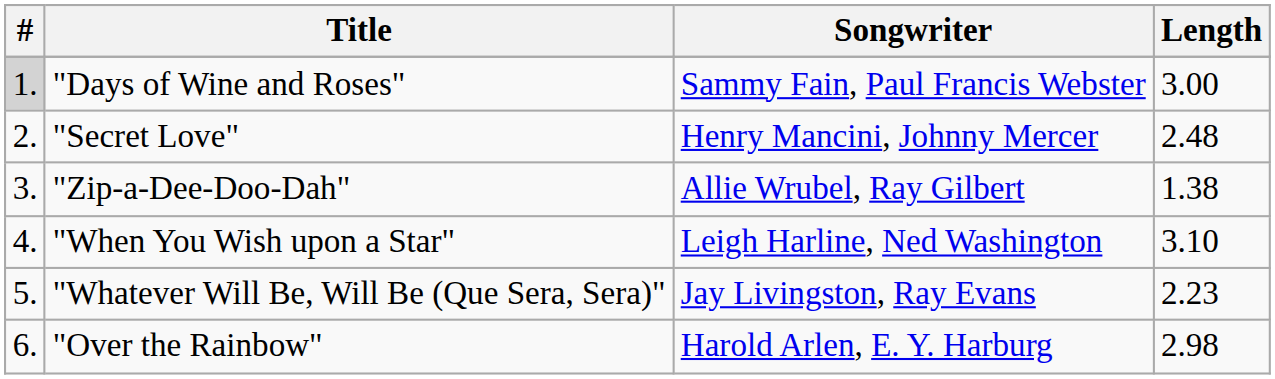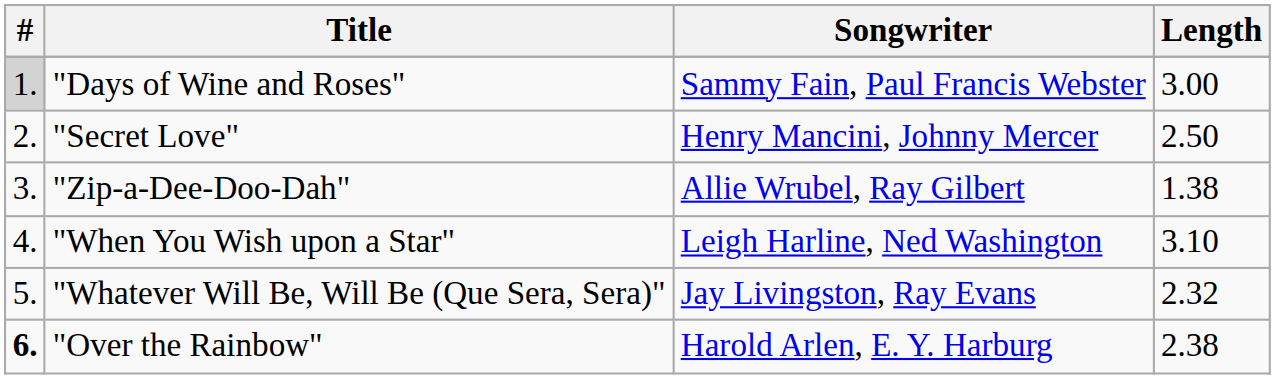 <table class="wikitable">
 <tr>
 <th>#</th>
 <th>Title</th>
 <th>Songwriter</th>
 <th>Length</th>
 </tr>
 <tr bgcolor="#ebf5ff">
 </tr>
 <tr>
 <td style="background: lightgrey;">1.</td>
 <td>"Days of Wine and Roses"</td>
 <td><a href='#'>Sammy Fain</a>, <a href='#'>Paul Francis Webster</a></td>
 <td>3.00</td>
 </tr>
 <tr>
 <td>2.</td>
 <td>"Secret Love"</td>
 <td><a href='#'>Henry Mancini</a>, <a href='#'>Johnny Mercer</a></td>
-<td>2.48</td>
+<td>2.50</td>
 </tr>
 <tr>
 <td>3.</td>
 <td>"Zip-a-Dee-Doo-Dah"</td>
 <td><a href='#'>Allie Wrubel</a>, <a href='#'>Ray Gilbert</a></td>
 <td>1.38</td>
 </tr>
 <tr>
 <td>4.</td>
 <td>"When You Wish upon a Star"</td>
 <td><a href='#'>Leigh Harline</a>, <a href='#'>Ned Washington</a></td>
 <td>3.10</td>
 </tr>
 <tr>
 <td>5.</td>
 <td>"Whatever Will Be, Will Be (Que Sera, Sera)"</td>
 <td><a href='#'>Jay Livingston</a>, <a href='#'>Ray Evans</a></td>
-<td>2.23</td>
+<td>2.32</td>
 </tr>
 <tr>
-<td>6.</td>
+<td><strong>6.</strong></td>
 <td>"Over the Rainbow"</td>
 <td><a href='#'>Harold Arlen</a>, <a href='#'>E. Y. Harburg</a></td>
-<td>2.98</td>
+<td>2.38</td>
 </tr>
 </table>
